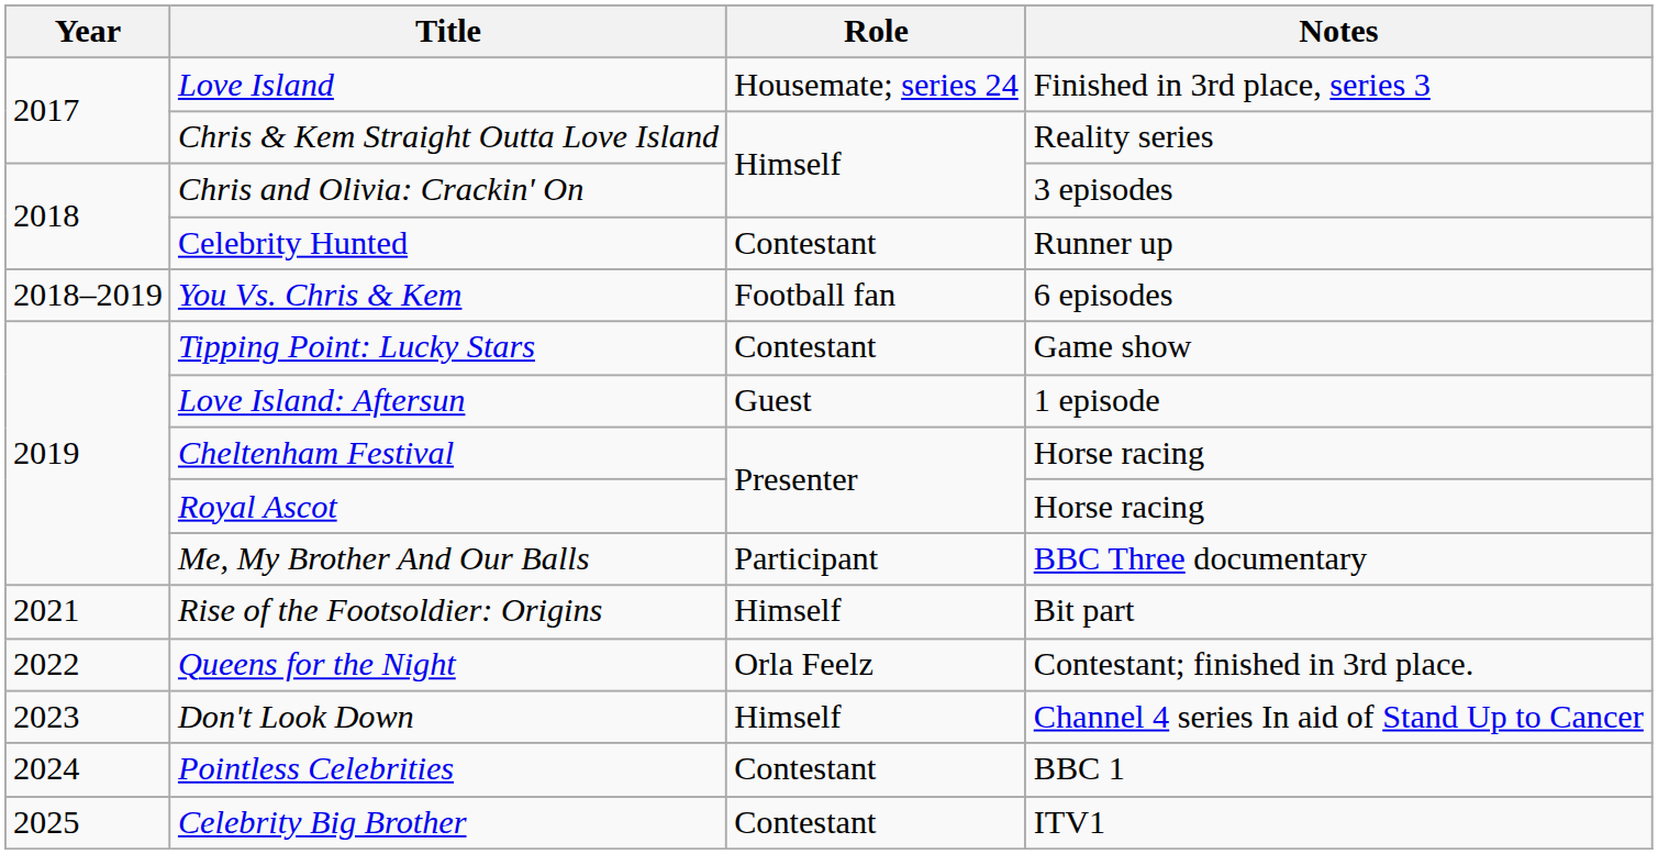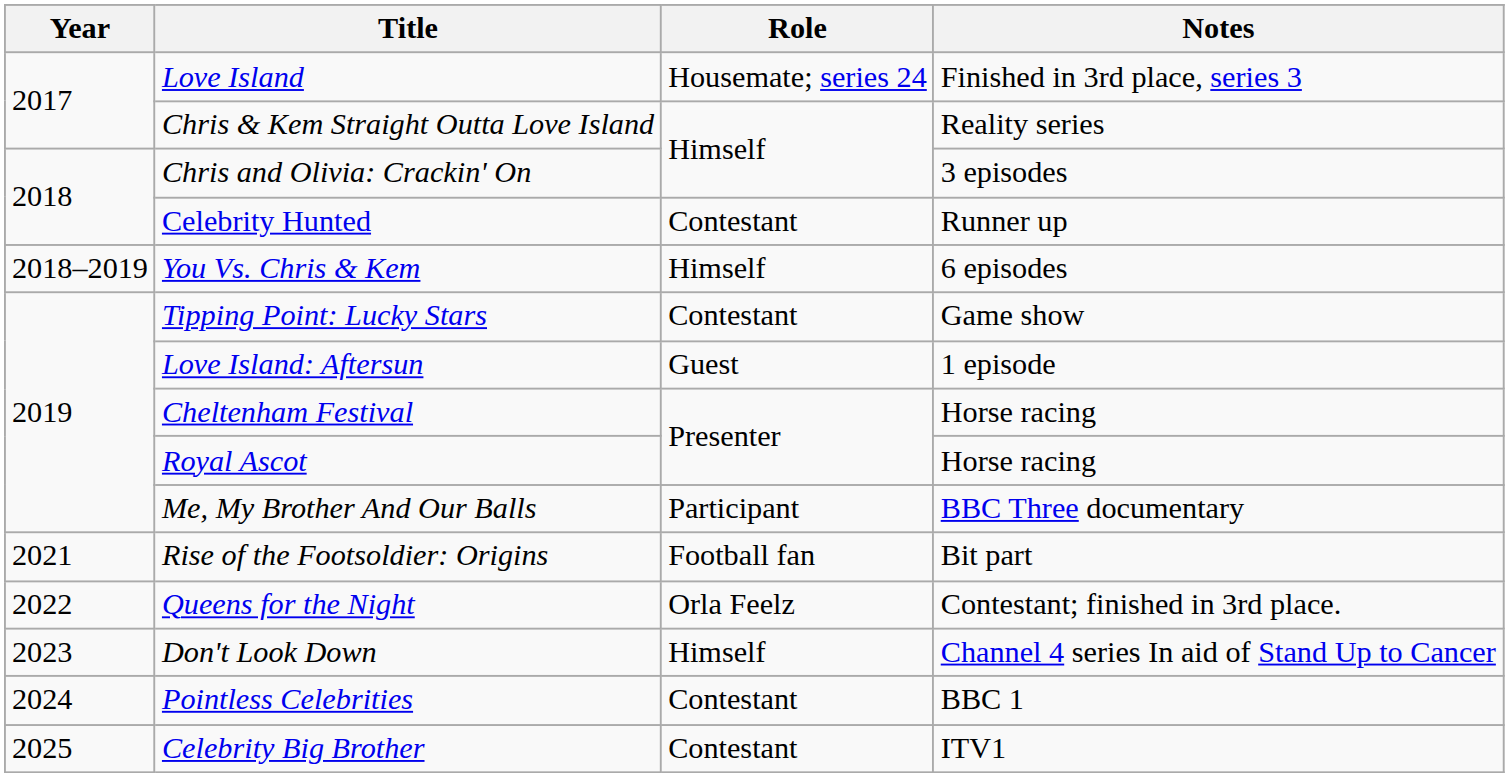 <table class="wikitable">
 <tr>
 <th>Year</th>
 <th>Title</th>
 <th>Role</th>
 <th>Notes</th>
 </tr>
 <tr>
 <td rowspan="2">2017</td>
 <td><em><a href='#'>Love Island</a></em></td>
 <td>Housemate; <a href='#'>series 24</a></td>
 <td>Finished in 3rd place,  <a href='#'>series 3</a></td>
 </tr>
 <tr>
 <td><em>Chris & Kem Straight Outta Love Island</em></td>
 <td rowspan="2">Himself</td>
 <td>Reality series</td>
 </tr>
 <tr>
 <td rowspan="2">2018</td>
 <td><em>Chris and Olivia: Crackin' On</em></td>
 <td>3 episodes</td>
 </tr>
 <tr>
 <td><a href='#'>Celebrity Hunted</a></td>
 <td>Contestant</td>
 <td>Runner up</td>
 </tr>
 <tr>
 <td>2018–2019</td>
 <td><em><a href='#'>You Vs. Chris & Kem</a></em></td>
-<td>Football fan</td>
+<td>Himself</td>
 <td>6 episodes</td>
 </tr>
 <tr>
 <td rowspan="5">2019</td>
 <td><em><a href='#'>Tipping Point: Lucky Stars</a></em></td>
 <td>Contestant</td>
 <td>Game show</td>
 </tr>
 <tr>
 <td><em><a href='#'>Love Island: Aftersun</a></em></td>
 <td>Guest</td>
 <td>1 episode</td>
 </tr>
 <tr>
 <td><em><a href='#'>Cheltenham Festival</a></em></td>
 <td rowspan="2">Presenter</td>
 <td>Horse racing</td>
 </tr>
 <tr>
 <td><em><a href='#'>Royal Ascot</a></em></td>
 <td>Horse racing</td>
 </tr>
 <tr>
 <td><em>Me, My Brother And Our Balls</em></td>
 <td>Participant</td>
 <td><a href='#'>BBC Three</a> documentary</td>
 </tr>
 <tr>
 <td>2021</td>
 <td><em>Rise of the Footsoldier: Origins</em></td>
-<td>Himself</td>
+<td>Football fan</td>
 <td>Bit part</td>
 </tr>
 <tr>
 <td>2022</td>
 <td><em><a href='#'>Queens for the Night</a></em></td>
 <td>Orla Feelz</td>
 <td>Contestant; finished in 3rd place.</td>
 </tr>
 <tr>
 <td>2023</td>
 <td><em>Don't Look Down</em></td>
 <td>Himself</td>
 <td><a href='#'>Channel 4</a> series In aid of  <a href='#'>Stand Up to Cancer</a></td>
 </tr>
 <tr>
 <td>2024</td>
 <td><em><a href='#'>Pointless Celebrities</a></em></td>
 <td>Contestant</td>
 <td>BBC 1</td>
 </tr>
 <tr>
 <td>2025</td>
 <td><em><a href='#'>Celebrity Big Brother</a></em></td>
 <td>Contestant</td>
 <td>ITV1</td>
 </tr>
 </table>
